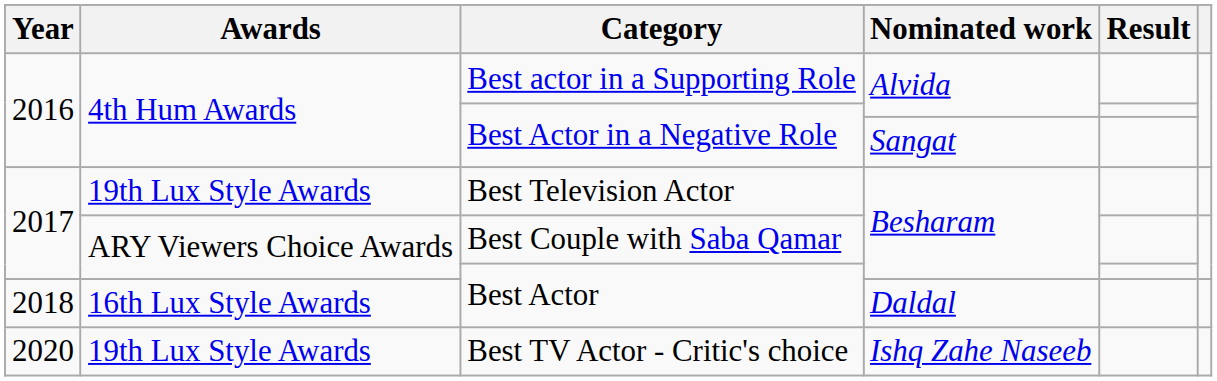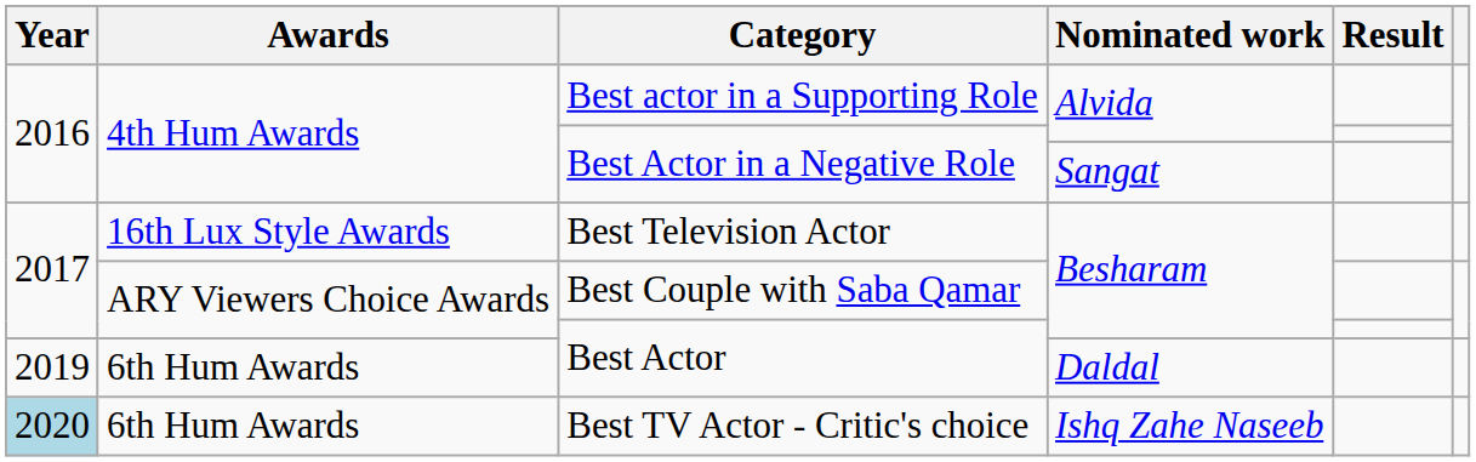 <table class="wikitable sortable">
 <tr>
 <th>Year</th>
 <th>Awards</th>
 <th>Category</th>
 <th>Nominated work</th>
 <th>Result</th>
 <th scope="col" class="unsortable"></th>
 </tr>
 <tr>
 <td rowspan="3">2016</td>
 <td rowspan="3"><a href='#'>4th Hum Awards</a></td>
 <td><a href='#'>Best actor in a Supporting Role</a></td>
 <td rowspan="2"><em><a href='#'>Alvida</a></em></td>
 <td></td>
 <td rowspan="3"></td>
 </tr>
 <tr>
 <td rowspan="2"><a href='#'>Best Actor in a Negative Role</a></td>
 <td></td>
 </tr>
 <tr>
 <td><em><a href='#'>Sangat</a></em></td>
 <td></td>
 </tr>
 <tr>
 <td rowspan="3">2017</td>
-<td><a href='#'>19th Lux Style Awards</a></td>
+<td><a href='#'>16th Lux Style Awards</a></td>
 <td>Best Television Actor</td>
 <td rowspan="3"><em><a href='#'>Besharam</a></em></td>
 <td></td>
 <td></td>
 </tr>
 <tr>
 <td rowspan="2">ARY Viewers Choice Awards</td>
 <td>Best Couple with <a href='#'>Saba Qamar</a></td>
 <td></td>
 <td rowspan="2"></td>
 </tr>
 <tr>
 <td rowspan="2">Best Actor</td>
 <td></td>
 </tr>
 <tr>
-<td>2018</td>
-<td><a href='#'>16th Lux Style Awards</a></td>
+<td>2019</td>
+<td>6th Hum Awards</td>
 <td><em><a href='#'>Daldal</a></em></td>
 <td></td>
 <td></td>
 </tr>
 <tr>
-<td>2020</td>
-<td><a href='#'>19th Lux Style Awards</a></td>
+<td style="background: lightblue;">2020</td>
+<td>6th Hum Awards</td>
 <td>Best TV Actor - Critic's choice</td>
 <td><em><a href='#'>Ishq Zahe Naseeb</a></em></td>
 <td></td>
 <td></td>
 </tr>
 </table>
